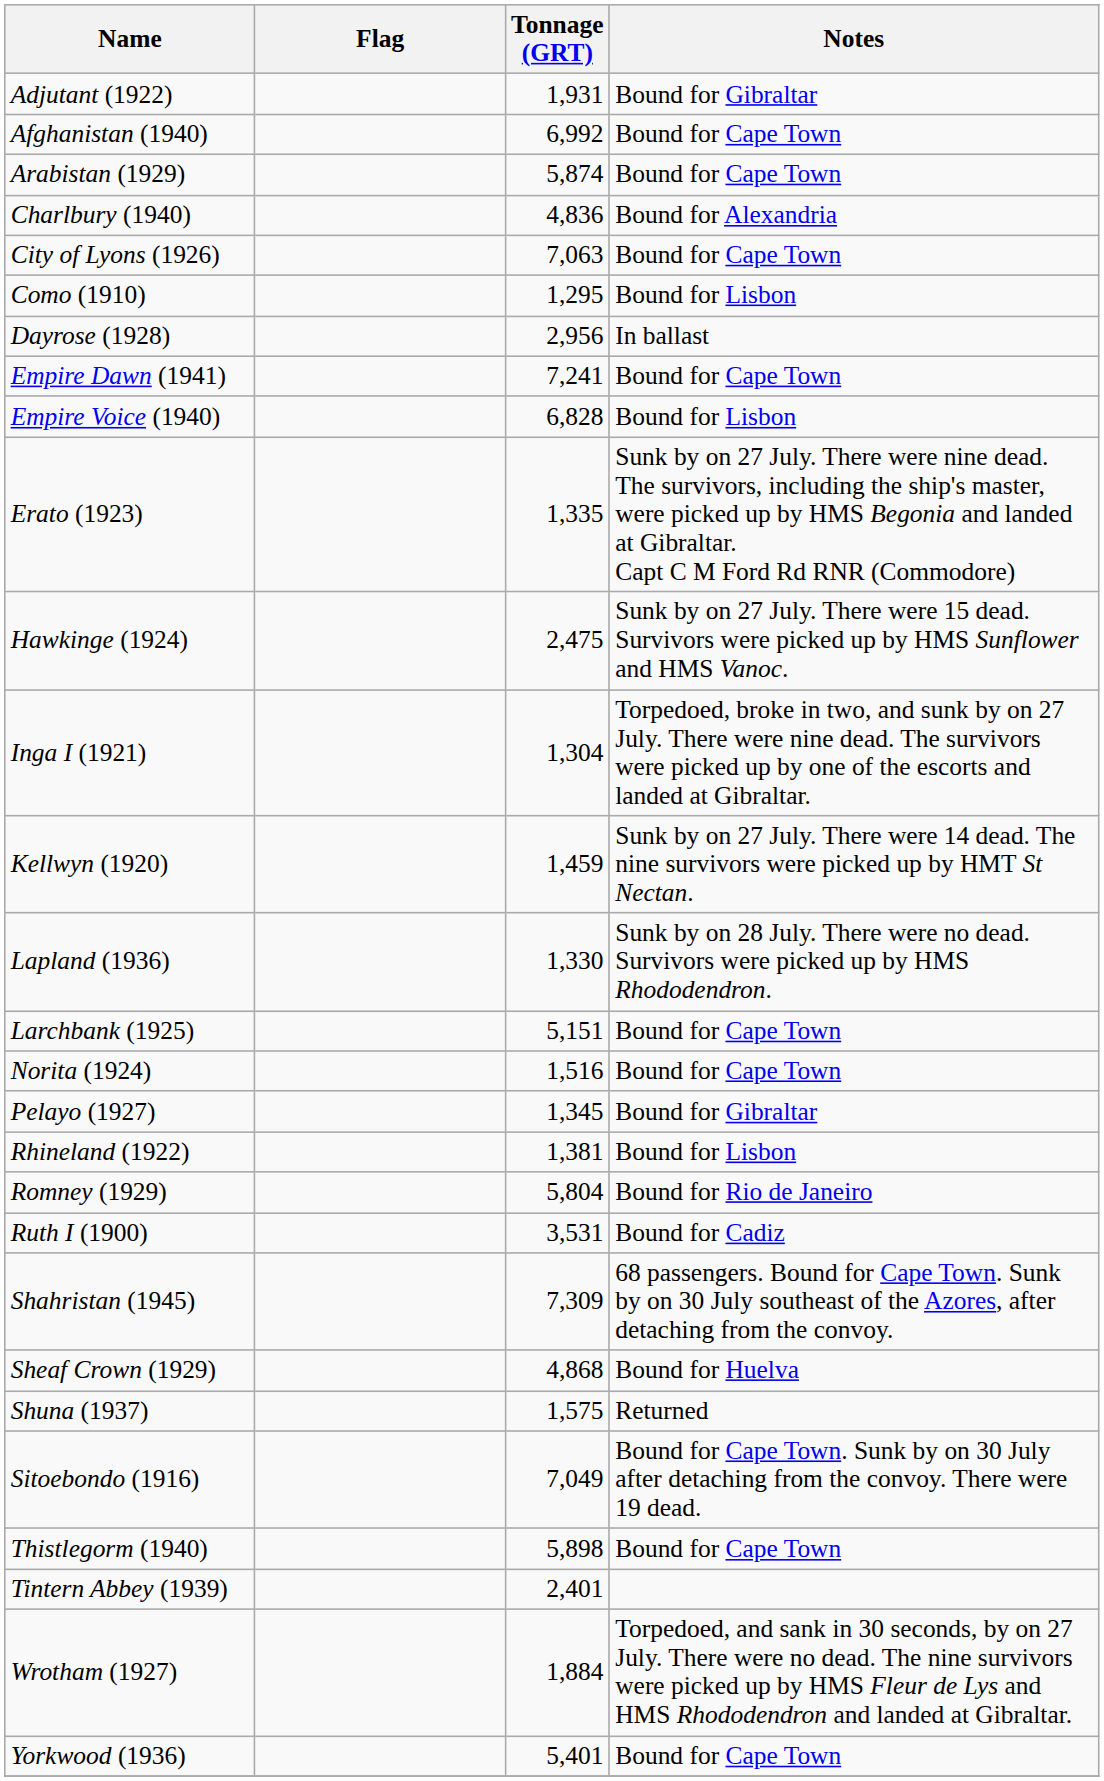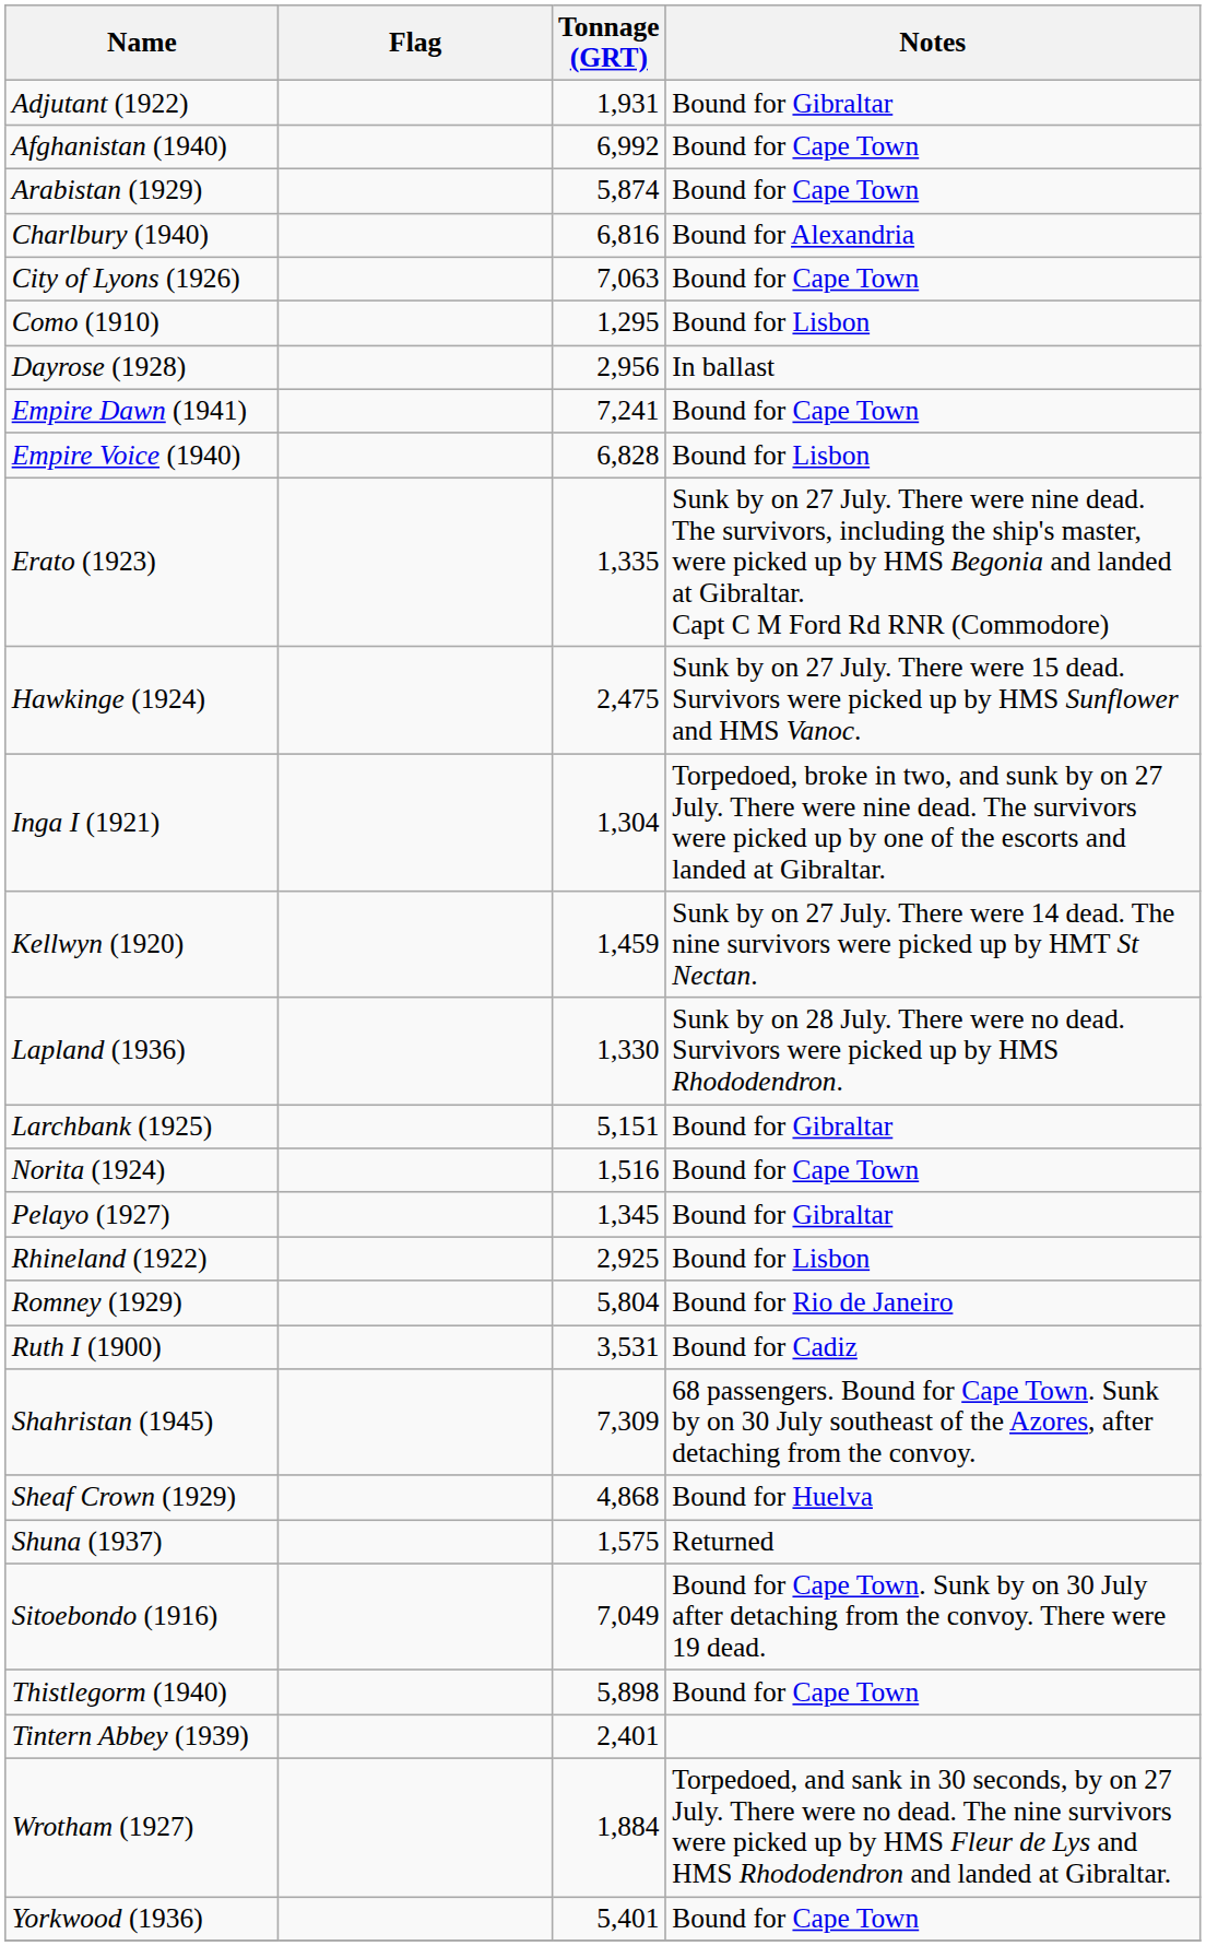 <table class="wikitable sortable">
 <tr>
 <th scope="col" width="150px">Name</th>
 <th scope="col" width="150px">Flag</th>
 <th scope="col" width="30px">Tonnage <a href='#'>(GRT)</a></th>
 <th scope="col" width="300px">Notes</th>
 </tr>
 <tr>
 <td align="left"><em>Adjutant</em> (1922)</td>
 <td align="left"></td>
 <td align="right">1,931</td>
 <td align="left">Bound for <a href='#'>Gibraltar</a></td>
 </tr>
 <tr>
 <td align="left"><em>Afghanistan</em> (1940)</td>
 <td align="left"></td>
 <td align="right">6,992</td>
 <td align="left">Bound for <a href='#'>Cape Town</a></td>
 </tr>
 <tr>
 <td align="left"><em>Arabistan</em> (1929)</td>
 <td align="left"></td>
 <td align="right">5,874</td>
 <td align="left">Bound for <a href='#'>Cape Town</a></td>
 </tr>
 <tr>
 <td align="left"><em>Charlbury</em> (1940)</td>
 <td align="left"></td>
-<td align="right">4,836</td>
+<td align="right">6,816</td>
 <td align="left">Bound for <a href='#'>Alexandria</a></td>
 </tr>
 <tr>
 <td align="left"><em>City of Lyons</em> (1926)</td>
 <td align="left"></td>
 <td align="right">7,063</td>
 <td align="left">Bound for <a href='#'>Cape Town</a></td>
 </tr>
 <tr>
 <td align="left"><em>Como</em> (1910)</td>
 <td align="left"></td>
 <td align="right">1,295</td>
 <td align="left">Bound for <a href='#'>Lisbon</a></td>
 </tr>
 <tr>
 <td align="left"><em>Dayrose</em> (1928)</td>
 <td align="left"></td>
 <td align="right">2,956</td>
 <td align="left">In ballast</td>
 </tr>
 <tr>
 <td align="left"><em><a href='#'>Empire Dawn</a></em> (1941)</td>
 <td align="left"></td>
 <td align="right">7,241</td>
 <td align="left">Bound for <a href='#'>Cape Town</a></td>
 </tr>
 <tr>
 <td align="left"><em><a href='#'>Empire Voice</a></em> (1940)</td>
 <td align="left"></td>
 <td align="right">6,828</td>
 <td align="left">Bound for <a href='#'>Lisbon</a></td>
 </tr>
 <tr>
 <td align="left"><em>Erato</em> (1923)</td>
 <td align="left"></td>
 <td align="right">1,335</td>
 <td align="left">Sunk by  on 27 July. There were nine dead. The survivors, including the ship's master, were picked up by HMS <em>Begonia</em> and landed at Gibraltar.<br> Capt C M Ford Rd RNR (Commodore)</td>
 </tr>
 <tr>
 <td align="left"><em>Hawkinge</em> (1924)</td>
 <td align="left"></td>
 <td align="right">2,475</td>
 <td align="left">Sunk by  on 27 July. There were 15 dead. Survivors were picked up by HMS <em>Sunflower</em> and HMS <em>Vanoc</em>.</td>
 </tr>
 <tr>
 <td align="left"><em>Inga I</em> (1921)</td>
 <td align="left"></td>
 <td align="right">1,304</td>
 <td align="left">Torpedoed, broke in two, and sunk by  on 27 July. There were nine dead. The survivors were picked up by one of the escorts and landed at Gibraltar.</td>
 </tr>
 <tr>
 <td align="left"><em>Kellwyn</em> (1920)</td>
 <td align="left"></td>
 <td align="right">1,459</td>
 <td align="left">Sunk by  on 27 July. There were 14 dead. The nine survivors were picked up by HMT <em>St Nectan</em>.</td>
 </tr>
 <tr>
 <td align="left"><em>Lapland</em> (1936)</td>
 <td align="left"></td>
 <td align="right">1,330</td>
 <td align="left">Sunk by  on 28 July. There were no dead. Survivors were picked up by HMS <em>Rhododendron</em>.</td>
 </tr>
 <tr>
 <td align="left"><em>Larchbank</em> (1925)</td>
 <td align="left"></td>
 <td align="right">5,151</td>
-<td align="left">Bound for <a href='#'>Cape Town</a></td>
+<td align="left">Bound for <a href='#'>Gibraltar</a></td>
 </tr>
 <tr>
 <td align="left"><em>Norita</em> (1924)</td>
 <td align="left"></td>
 <td align="right">1,516</td>
 <td align="left">Bound for <a href='#'>Cape Town</a></td>
 </tr>
 <tr>
 <td align="left"><em>Pelayo</em> (1927)</td>
 <td align="left"></td>
 <td align="right">1,345</td>
 <td align="left">Bound for <a href='#'>Gibraltar</a></td>
 </tr>
 <tr>
 <td align="left"><em>Rhineland</em> (1922)</td>
 <td align="left"></td>
-<td align="right">1,381</td>
+<td align="right">2,925</td>
 <td align="left">Bound for <a href='#'>Lisbon</a></td>
 </tr>
 <tr>
 <td align="left"><em>Romney</em> (1929)</td>
 <td align="left"></td>
 <td align="right">5,804</td>
 <td align="left">Bound for <a href='#'>Rio de Janeiro</a></td>
 </tr>
 <tr>
 <td align="left"><em>Ruth I</em> (1900)</td>
 <td align="left"></td>
 <td align="right">3,531</td>
 <td align="left">Bound for <a href='#'>Cadiz</a></td>
 </tr>
 <tr>
 <td align="left"><em>Shahristan</em> (1945)</td>
 <td align="left"></td>
 <td align="right">7,309</td>
 <td align="left">68 passengers. Bound for <a href='#'>Cape Town</a>. Sunk by  on 30 July southeast of the <a href='#'>Azores</a>, after detaching from the convoy.</td>
 </tr>
 <tr>
 <td align="left"><em>Sheaf Crown</em> (1929)</td>
 <td align="left"></td>
 <td align="right">4,868</td>
 <td align="left">Bound for <a href='#'>Huelva</a></td>
 </tr>
 <tr>
 <td align="left"><em>Shuna</em> (1937)</td>
 <td align="left"></td>
 <td align="right">1,575</td>
 <td align="left">Returned</td>
 </tr>
 <tr>
 <td align="left"><em>Sitoebondo</em> (1916)</td>
 <td align="left"></td>
 <td align="right">7,049</td>
 <td align="left">Bound for <a href='#'>Cape Town</a>. Sunk by  on 30 July after detaching from the convoy. There were 19 dead.</td>
 </tr>
 <tr>
 <td align="left"><em>Thistlegorm</em> (1940)</td>
 <td align="left"></td>
 <td align="right">5,898</td>
 <td align="left">Bound for <a href='#'>Cape Town</a></td>
 </tr>
 <tr>
 <td align="left"><em>Tintern Abbey</em> (1939)</td>
 <td align="left"></td>
 <td align="right">2,401</td>
 <td align="left"></td>
 </tr>
 <tr>
 <td align="left"><em>Wrotham</em> (1927)</td>
 <td align="left"></td>
 <td align="right">1,884</td>
 <td align="left">Torpedoed, and sank in 30 seconds, by  on 27 July. There were no dead. The nine survivors were picked up by HMS <em>Fleur de Lys</em> and HMS <em>Rhododendron</em> and landed at Gibraltar.</td>
 </tr>
 <tr>
 <td align="left"><em>Yorkwood</em> (1936)</td>
 <td align="left"></td>
 <td align="right">5,401</td>
 <td align="left">Bound for <a href='#'>Cape Town</a></td>
 </tr>
 <tr>
 </tr>
 </table>
